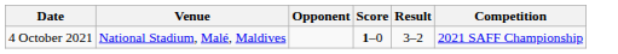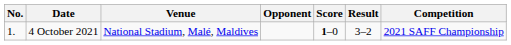 <table class="wikitable">
 <tr>
+<th>No.</th>
 <th>Date</th>
 <th>Venue</th>
 <th>Opponent</th>
 <th>Score</th>
 <th>Result</th>
 <th>Competition</th>
 </tr>
 <tr>
+<td>1.</td>
 <td>4 October 2021</td>
 <td><a href='#'>National Stadium</a>, <a href='#'>Malé</a>, <a href='#'>Maldives</a></td>
 <td></td>
 <td align=center><strong>1</strong>–0</td>
 <td align=center>3–2</td>
 <td><a href='#'>2021 SAFF Championship</a></td>
 </tr>
 </table>
